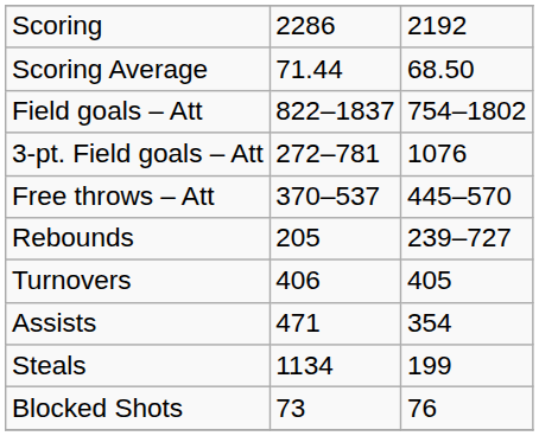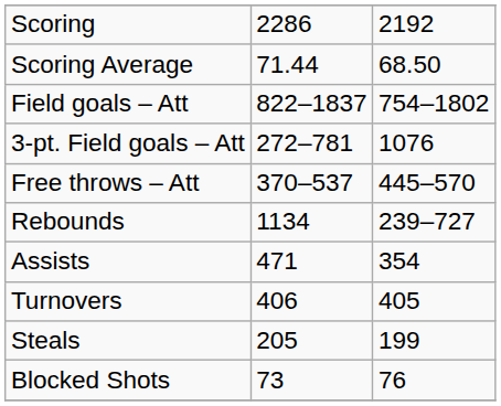 <table class="wikitable">
 <tr>
 </tr>
 <tr>
 <td>Scoring</td>
 <td>2286</td>
 <td>2192</td>
 </tr>
 <tr>
 <td>Scoring Average</td>
 <td>71.44</td>
 <td>68.50</td>
 </tr>
 <tr>
 <td>Field goals – Att</td>
 <td>822–1837</td>
 <td>754–1802</td>
 </tr>
 <tr>
 <td>3-pt. Field goals – Att</td>
 <td>272–781</td>
 <td>1076</td>
 </tr>
 <tr>
 <td>Free throws – Att</td>
 <td>370–537</td>
 <td>445–570</td>
 </tr>
 <tr>
 <td>Rebounds</td>
-<td>205</td>
+<td>1134</td>
 <td>239–727</td>
+</tr>
+<tr>
+<td>Assists</td>
+<td>471</td>
+<td>354</td>
 </tr>
 <tr>
 <td>Turnovers</td>
 <td>406</td>
 <td>405</td>
 </tr>
 <tr>
-<td>Assists</td>
-<td>471</td>
-<td>354</td>
-</tr>
-<tr>
 <td>Steals</td>
-<td>1134</td>
+<td>205</td>
 <td>199</td>
 </tr>
 <tr>
 <td>Blocked Shots</td>
 <td>73</td>
 <td>76</td>
 </tr>
 <tr>
 </tr>
 </table>
